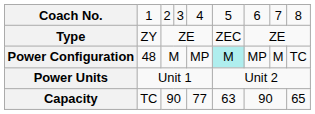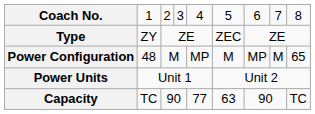 <table class="wikitable" style="text-align: center; font-size: small;">
 <tr>
 <th>Coach No.</th>
 <td>1</td>
 <td>2</td>
 <td>3</td>
 <td>4</td>
 <td>5</td>
 <td>6</td>
 <td>7</td>
 <td>8</td>
 </tr>
 <tr>
 <th>Type</th>
 <td colspan="1">ZY</td>
 <td colspan="3">ZE</td>
 <td colspan=1>ZEC</td>
 <td colspan="3">ZE</td>
 </tr>
 <tr>
 <th>Power Configuration</th>
 <td>48</td>
 <td colspan=2>M</td>
 <td colspan=1>MP</td>
-<td colspan=1 style="background: paleturquoise;">M</td>
+<td colspan=1>M</td>
 <td colspan=1>MP</td>
 <td colspan=1>M</td>
-<td colspan=1>TC</td>
+<td>65</td>
 </tr>
 <tr>
 <th>Power Units</th>
 <td colspan=4>Unit 1</td>
 <td colspan=4>Unit 2</td>
 </tr>
 <tr>
 <th>Capacity</th>
 <td colspan=1>TC</td>
 <td colspan="2">90</td>
 <td>77</td>
 <td>63</td>
 <td colspan="2">90</td>
-<td>65</td>
+<td colspan=1>TC</td>
 </tr>
 </table>
